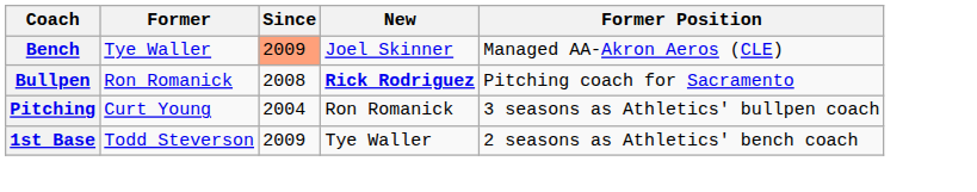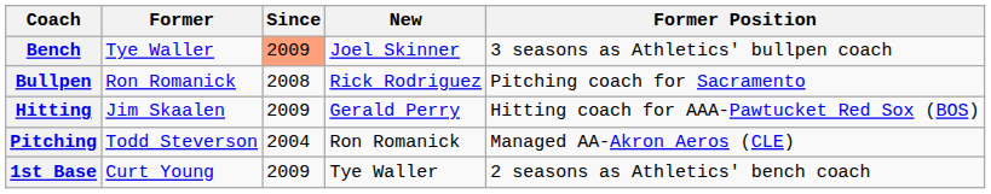 <table class="wikitable" style="font-size:90%;">
 <tr>
 <th>Coach</th>
 <th>Former</th>
 <th>Since</th>
 <th>New</th>
 <th>Former Position</th>
 </tr>
 <tr>
 <th><a href='#'>Bench</a></th>
 <td><a href='#'>Tye Waller</a></td>
 <td style="background: lightsalmon;">2009</td>
 <td><a href='#'>Joel Skinner</a></td>
-<td>Managed AA-<a href='#'>Akron Aeros</a> (<a href='#'>CLE</a>)</td>
+<td>3 seasons as Athletics' bullpen coach</td>
 </tr>
 <tr>
 <th><a href='#'>Bullpen</a></th>
 <td><a href='#'>Ron Romanick</a></td>
 <td>2008</td>
-<td><strong><a href='#'>Rick Rodriguez</a></strong></td>
+<td><a href='#'>Rick Rodriguez</a></td>
 <td>Pitching coach for <a href='#'>Sacramento</a></td>
 </tr>
 <tr>
+<th><a href='#'>Hitting</a></th>
+<td><a href='#'>Jim Skaalen</a></td>
+<td>2009</td>
+<td><a href='#'>Gerald Perry</a></td>
+<td>Hitting coach for AAA-<a href='#'>Pawtucket Red Sox</a> (<a href='#'>BOS</a>)</td>
+</tr>
+<tr>
 <th><a href='#'>Pitching</a></th>
-<td><a href='#'>Curt Young</a></td>
+<td><a href='#'>Todd Steverson</a></td>
 <td>2004</td>
 <td>Ron Romanick</td>
-<td>3 seasons as Athletics' bullpen coach</td>
+<td>Managed AA-<a href='#'>Akron Aeros</a> (<a href='#'>CLE</a>)</td>
 </tr>
 <tr>
 <th><a href='#'>1st Base</a></th>
-<td><a href='#'>Todd Steverson</a></td>
+<td><a href='#'>Curt Young</a></td>
 <td>2009</td>
 <td>Tye Waller</td>
 <td>2 seasons as Athletics' bench coach</td>
 </tr>
 </table>
